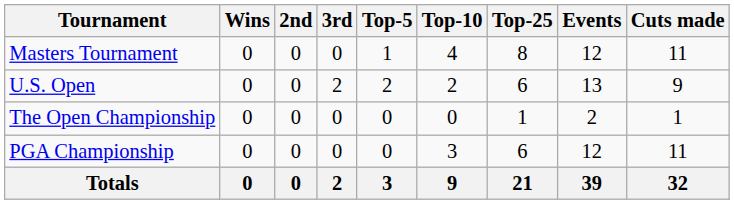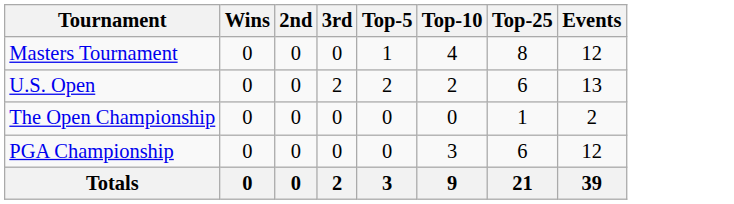 <table class=wikitable style=text-align:center>
 <tr>
 <th>Tournament</th>
 <th>Wins</th>
 <th>2nd</th>
 <th>3rd</th>
 <th>Top-5</th>
 <th>Top-10</th>
 <th>Top-25</th>
 <th>Events</th>
-<th>Cuts made</th>
 </tr>
 <tr>
 <td align=left><a href='#'>Masters Tournament</a></td>
 <td>0</td>
 <td>0</td>
 <td>0</td>
 <td>1</td>
 <td>4</td>
 <td>8</td>
 <td>12</td>
-<td>11</td>
 </tr>
 <tr>
 <td align=left><a href='#'>U.S. Open</a></td>
 <td>0</td>
 <td>0</td>
 <td>2</td>
 <td>2</td>
 <td>2</td>
 <td>6</td>
 <td>13</td>
-<td>9</td>
 </tr>
 <tr>
 <td align=left><a href='#'>The Open Championship</a></td>
 <td>0</td>
 <td>0</td>
 <td>0</td>
 <td>0</td>
 <td>0</td>
 <td>1</td>
 <td>2</td>
-<td>1</td>
 </tr>
 <tr>
 <td align=left><a href='#'>PGA Championship</a></td>
 <td>0</td>
 <td>0</td>
 <td>0</td>
 <td>0</td>
 <td>3</td>
 <td>6</td>
 <td>12</td>
-<td>11</td>
 </tr>
 <tr>
 <th>Totals</th>
 <th>0</th>
 <th>0</th>
 <th>2</th>
 <th>3</th>
 <th>9</th>
 <th>21</th>
 <th>39</th>
-<th>32</th>
 </tr>
 </table>
